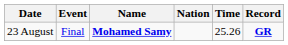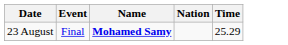 <table class="wikitable" style=text-align:center>
 <tr>
 <th>Date</th>
 <th>Event</th>
 <th>Name</th>
 <th>Nation</th>
 <th>Time</th>
-<th>Record</th>
 </tr>
 <tr>
 <td>23 August</td>
 <td><a href='#'>Final</a></td>
 <td><strong><a href='#'>Mohamed Samy</a></strong></td>
 <td align=left></td>
-<td>25.26</td>
-<td><strong><a href='#'>GR</a></strong></td>
+<td>25.29</td>
 </tr>
 </table>
